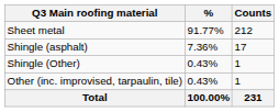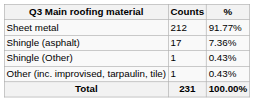 <table class="wikitable sortable">
 <tr>
 <th>Q3 Main roofing material</th>
+<th>Counts</th>
 <th>%</th>
-<th>Counts</th>
 </tr>
 <tr>
 <td>Sheet metal</td>
+<td>212</td>
 <td>91.77%</td>
-<td>212</td>
 </tr>
 <tr>
 <td>Shingle (asphalt)</td>
+<td>17</td>
 <td>7.36%</td>
-<td>17</td>
 </tr>
 <tr>
 <td>Shingle (Other)</td>
+<td>1</td>
 <td>0.43%</td>
-<td>1</td>
 </tr>
 <tr>
 <td>Other (inc. improvised, tarpaulin, tile)</td>
+<td>1</td>
 <td>0.43%</td>
-<td>1</td>
 </tr>
 <tr>
 <th>Total</th>
+<th>231</th>
 <th>100.00%</th>
-<th>231</th>
 </tr>
 </table>
